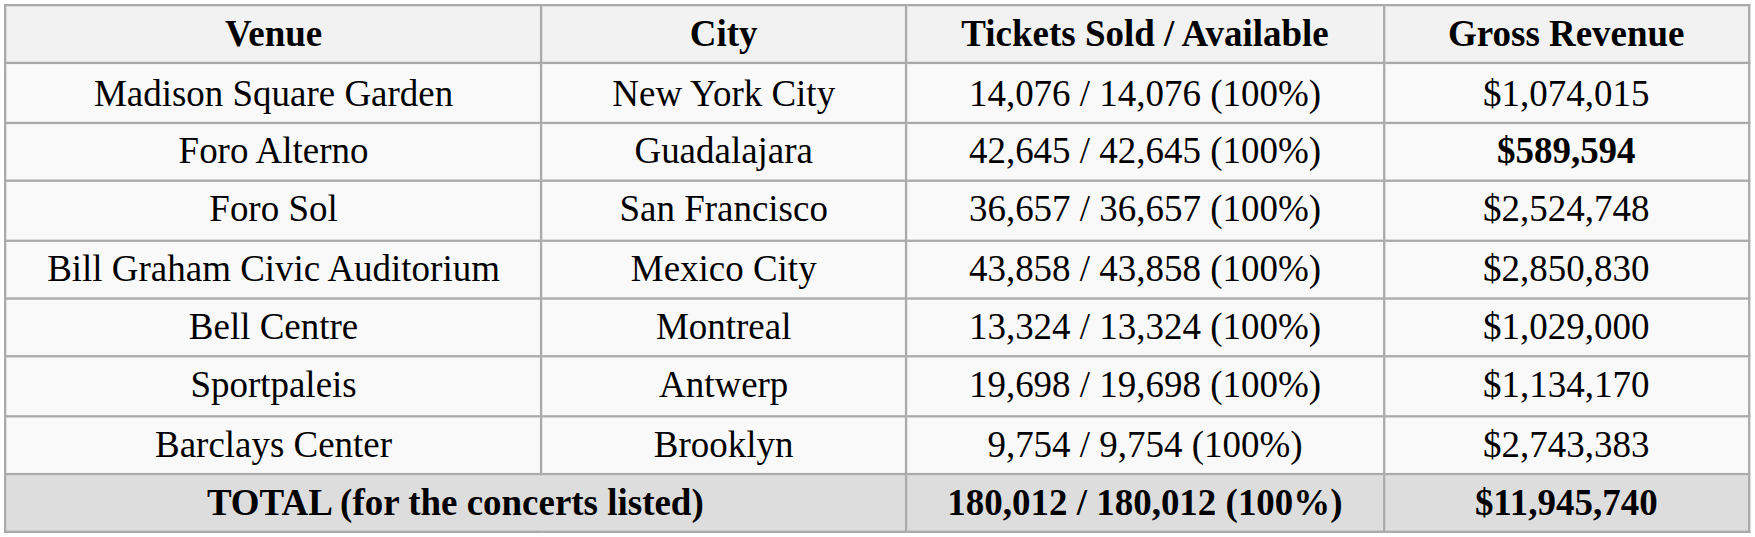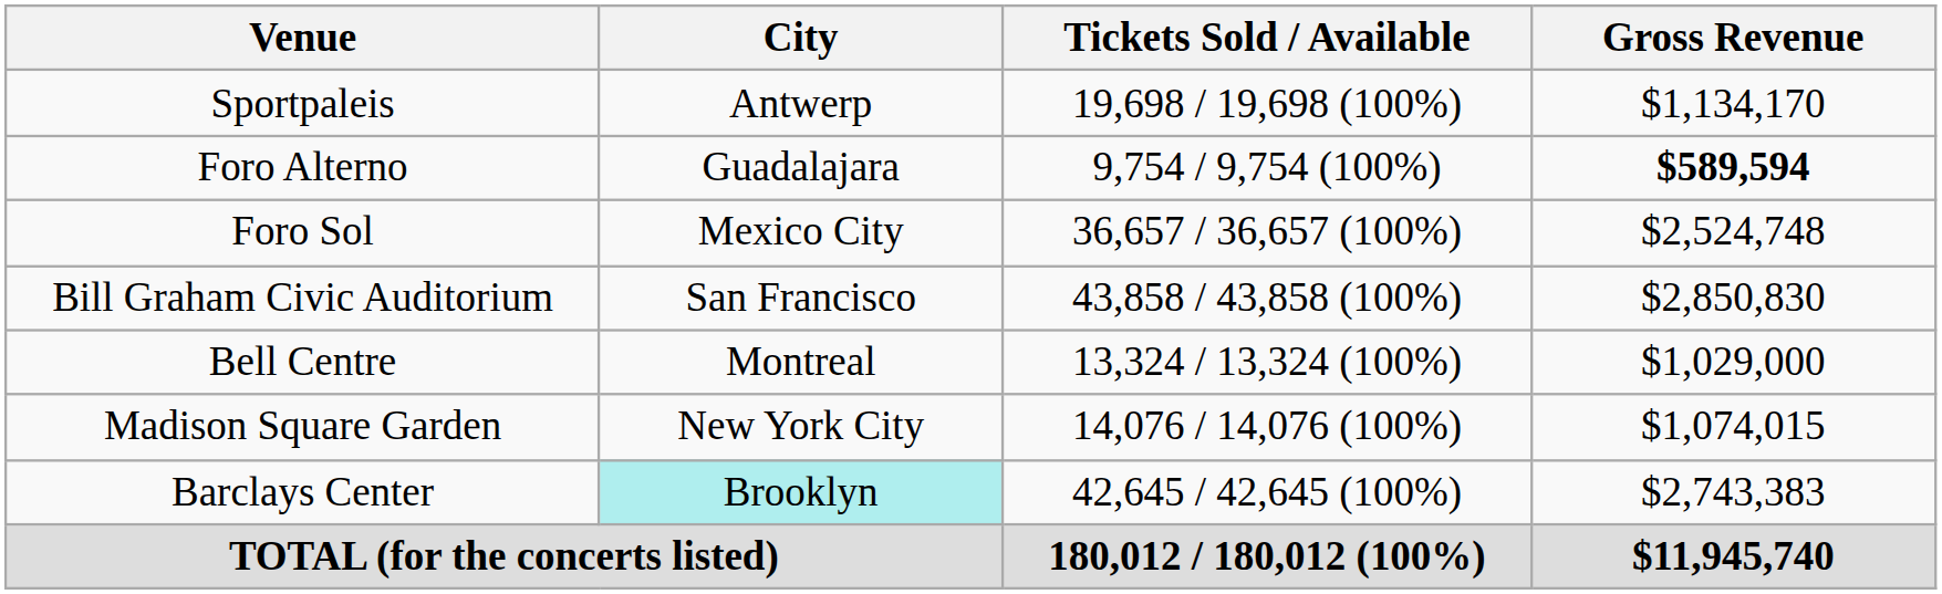 <table class="wikitable" style="text-align:center;">
 <tr>
 <th style="width:225px;">Venue</th>
 <th style="width:150px;">City</th>
 <th style="width:200px;">Tickets Sold / Available</th>
 <th style="width:150px;">Gross Revenue</th>
 </tr>
 <tr>
-<td>Madison Square Garden</td>
-<td>New York City</td>
-<td>14,076 / 14,076 (100%)</td>
-<td>$1,074,015</td>
+<td>Sportpaleis</td>
+<td>Antwerp</td>
+<td>19,698 / 19,698 (100%)</td>
+<td>$1,134,170</td>
 </tr>
 <tr>
 <td>Foro Alterno</td>
 <td>Guadalajara</td>
-<td>42,645 / 42,645 (100%)</td>
+<td>9,754 / 9,754 (100%)</td>
 <td><strong>$589,594</strong></td>
 </tr>
 <tr>
 <td>Foro Sol</td>
-<td>San Francisco</td>
+<td>Mexico City</td>
 <td>36,657 / 36,657 (100%)</td>
 <td>$2,524,748</td>
 </tr>
 <tr>
 <td>Bill Graham Civic Auditorium</td>
-<td>Mexico City</td>
+<td>San Francisco</td>
 <td>43,858 / 43,858 (100%)</td>
 <td>$2,850,830</td>
 </tr>
 <tr>
 <td>Bell Centre</td>
 <td>Montreal</td>
 <td>13,324 / 13,324 (100%)</td>
 <td>$1,029,000</td>
 </tr>
 <tr>
-<td>Sportpaleis</td>
-<td>Antwerp</td>
-<td>19,698 / 19,698 (100%)</td>
-<td>$1,134,170</td>
+<td>Madison Square Garden</td>
+<td>New York City</td>
+<td>14,076 / 14,076 (100%)</td>
+<td>$1,074,015</td>
 </tr>
 <tr>
 <td>Barclays Center</td>
-<td>Brooklyn</td>
-<td>9,754 / 9,754 (100%)</td>
+<td style="background: paleturquoise;">Brooklyn</td>
+<td>42,645 / 42,645 (100%)</td>
 <td>$2,743,383</td>
 </tr>
 <tr style="background:#ddd;">
 <td colspan="2"><strong>TOTAL (for the concerts listed)</strong></td>
 <td><strong>180,012 / 180,012 (100%)</strong></td>
 <td><strong>$11,945,740</strong></td>
 </tr>
 </table>
